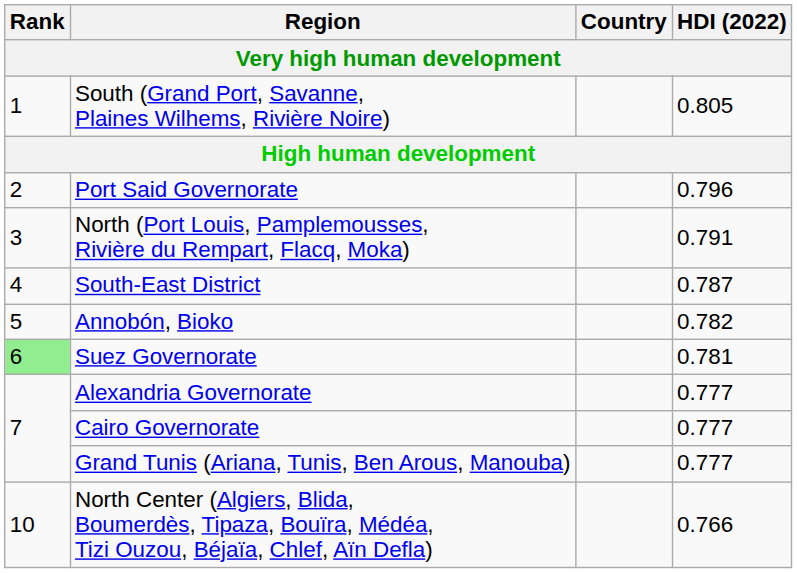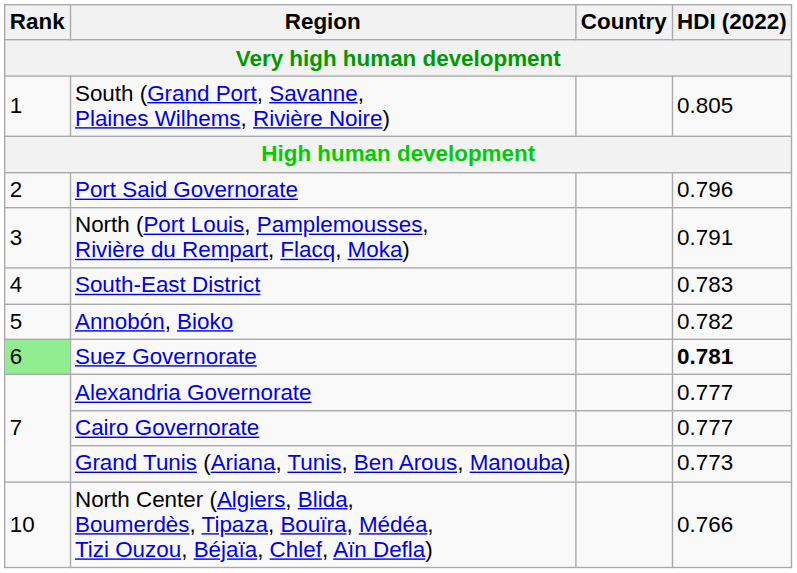 <table class="wikitable sortable">
 <tr>
 <th>Rank</th>
 <th>Region</th>
 <th>Country</th>
 <th>HDI (2022)</th>
 </tr>
 <tr>
 <th colspan="4" style="color:#090;">Very high human development</th>
 </tr>
 <tr>
 <td>1</td>
 <td>South (<a href='#'>Grand Port</a>, <a href='#'>Savanne</a>,<br> <a href='#'>Plaines Wilhems</a>, <a href='#'>Rivière Noire</a>)</td>
 <td></td>
 <td>0.805</td>
 </tr>
 <tr>
 <th colspan="4" style="color:#0c0;">High human development</th>
 </tr>
 <tr>
 <td>2</td>
 <td><a href='#'>Port Said Governorate</a></td>
 <td></td>
 <td>0.796</td>
 </tr>
 <tr>
 <td>3</td>
 <td>North (<a href='#'>Port Louis</a>, <a href='#'>Pamplemousses</a>,<br><a href='#'>Rivière du Rempart</a>, <a href='#'>Flacq</a>, <a href='#'>Moka</a>)</td>
 <td></td>
 <td>0.791</td>
 </tr>
 <tr>
 <td>4</td>
 <td><a href='#'>South-East District</a></td>
 <td></td>
-<td>0.787</td>
+<td>0.783</td>
 </tr>
 <tr>
 <td>5</td>
 <td><a href='#'>Annobón</a>, <a href='#'>Bioko</a></td>
 <td></td>
 <td>0.782</td>
 </tr>
 <tr>
 <td style="background: lightgreen;">6</td>
 <td><a href='#'>Suez Governorate</a></td>
 <td></td>
-<td>0.781</td>
+<td><strong>0.781</strong></td>
 </tr>
 <tr>
 <td rowspan="3">7</td>
 <td><a href='#'>Alexandria Governorate</a></td>
 <td></td>
 <td>0.777</td>
 </tr>
 <tr>
 <td><a href='#'>Cairo Governorate</a></td>
 <td></td>
 <td>0.777</td>
 </tr>
 <tr>
 <td><a href='#'>Grand Tunis</a> (<a href='#'>Ariana</a>, <a href='#'>Tunis</a>, <a href='#'>Ben Arous</a>, <a href='#'>Manouba</a>)</td>
 <td></td>
-<td>0.777</td>
+<td>0.773</td>
 </tr>
 <tr>
 <td>10</td>
 <td>North Center (<a href='#'>Algiers</a>, <a href='#'>Blida</a>, <br><a href='#'>Boumerdès</a>, <a href='#'>Tipaza</a>, <a href='#'>Bouïra</a>, <a href='#'>Médéa</a>, <br><a href='#'>Tizi Ouzou</a>, <a href='#'>Béjaïa</a>, <a href='#'>Chlef</a>, <a href='#'>Aïn Defla</a>)</td>
 <td></td>
 <td>0.766</td>
 </tr>
 </table>
